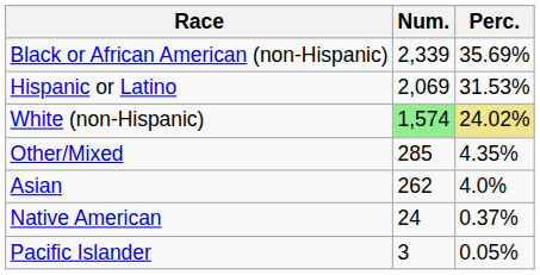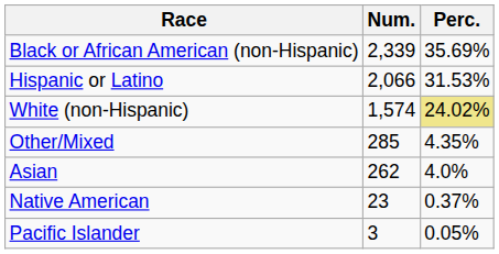 <table class="wikitable">
 <tr>
 <th>Race</th>
 <th>Num.</th>
 <th>Perc.</th>
 </tr>
 <tr>
 <td><a href='#'>Black or African American</a> (non-Hispanic)</td>
 <td>2,339</td>
 <td>35.69%</td>
 </tr>
 <tr>
 <td><a href='#'>Hispanic</a> or <a href='#'>Latino</a></td>
-<td>2,069</td>
+<td>2,066</td>
 <td>31.53%</td>
 </tr>
 <tr>
 <td><a href='#'>White</a> (non-Hispanic)</td>
-<td style="background: lightgreen;">1,574</td>
+<td>1,574</td>
 <td style="background: khaki;">24.02%</td>
 </tr>
 <tr>
 <td><a href='#'>Other/Mixed</a></td>
 <td>285</td>
 <td>4.35%</td>
 </tr>
 <tr>
 <td><a href='#'>Asian</a></td>
 <td>262</td>
 <td>4.0%</td>
 </tr>
 <tr>
 <td><a href='#'>Native American</a></td>
-<td>24</td>
+<td>23</td>
 <td>0.37%</td>
 </tr>
 <tr>
 <td><a href='#'>Pacific Islander</a></td>
 <td>3</td>
 <td>0.05%</td>
 </tr>
 </table>
